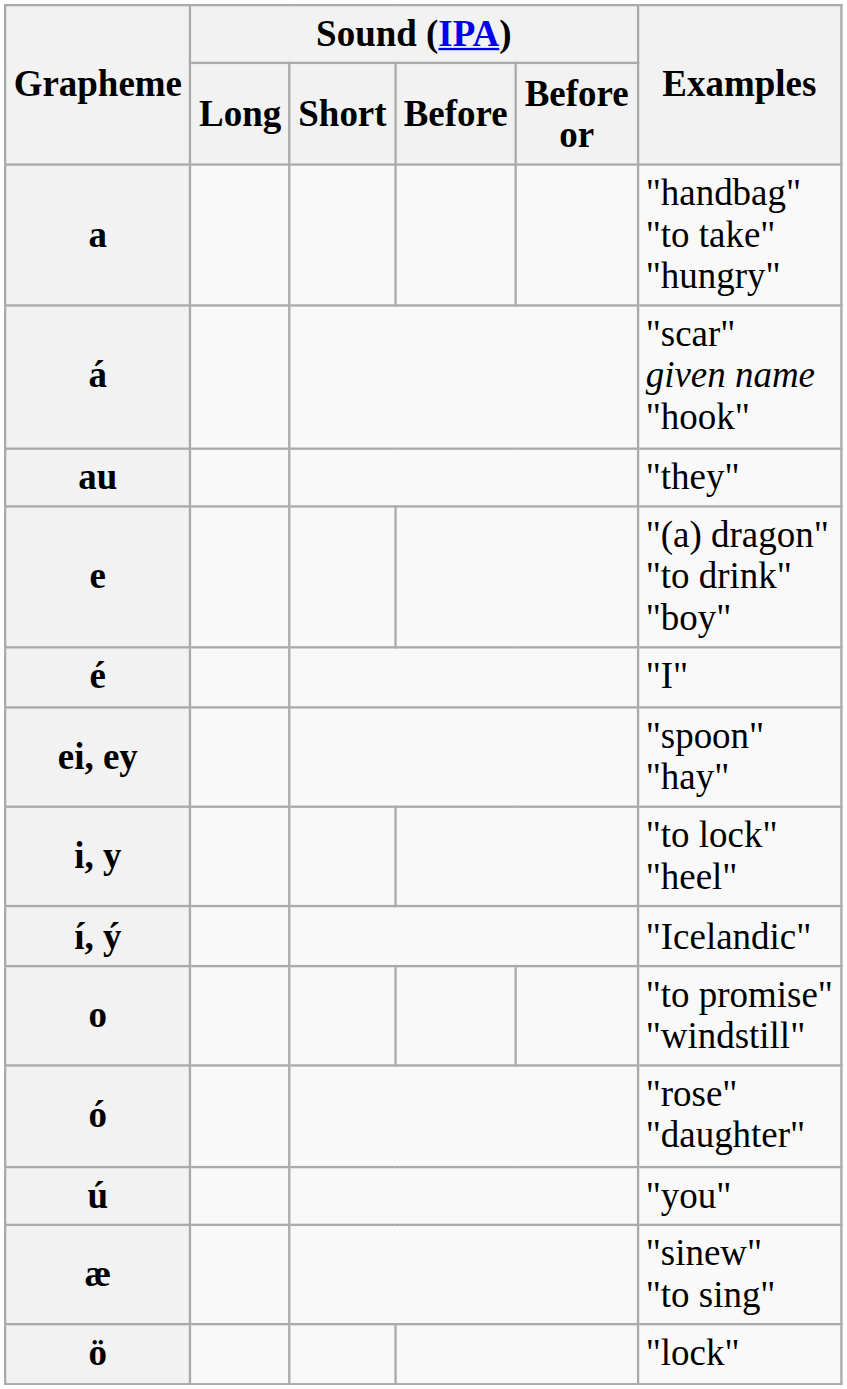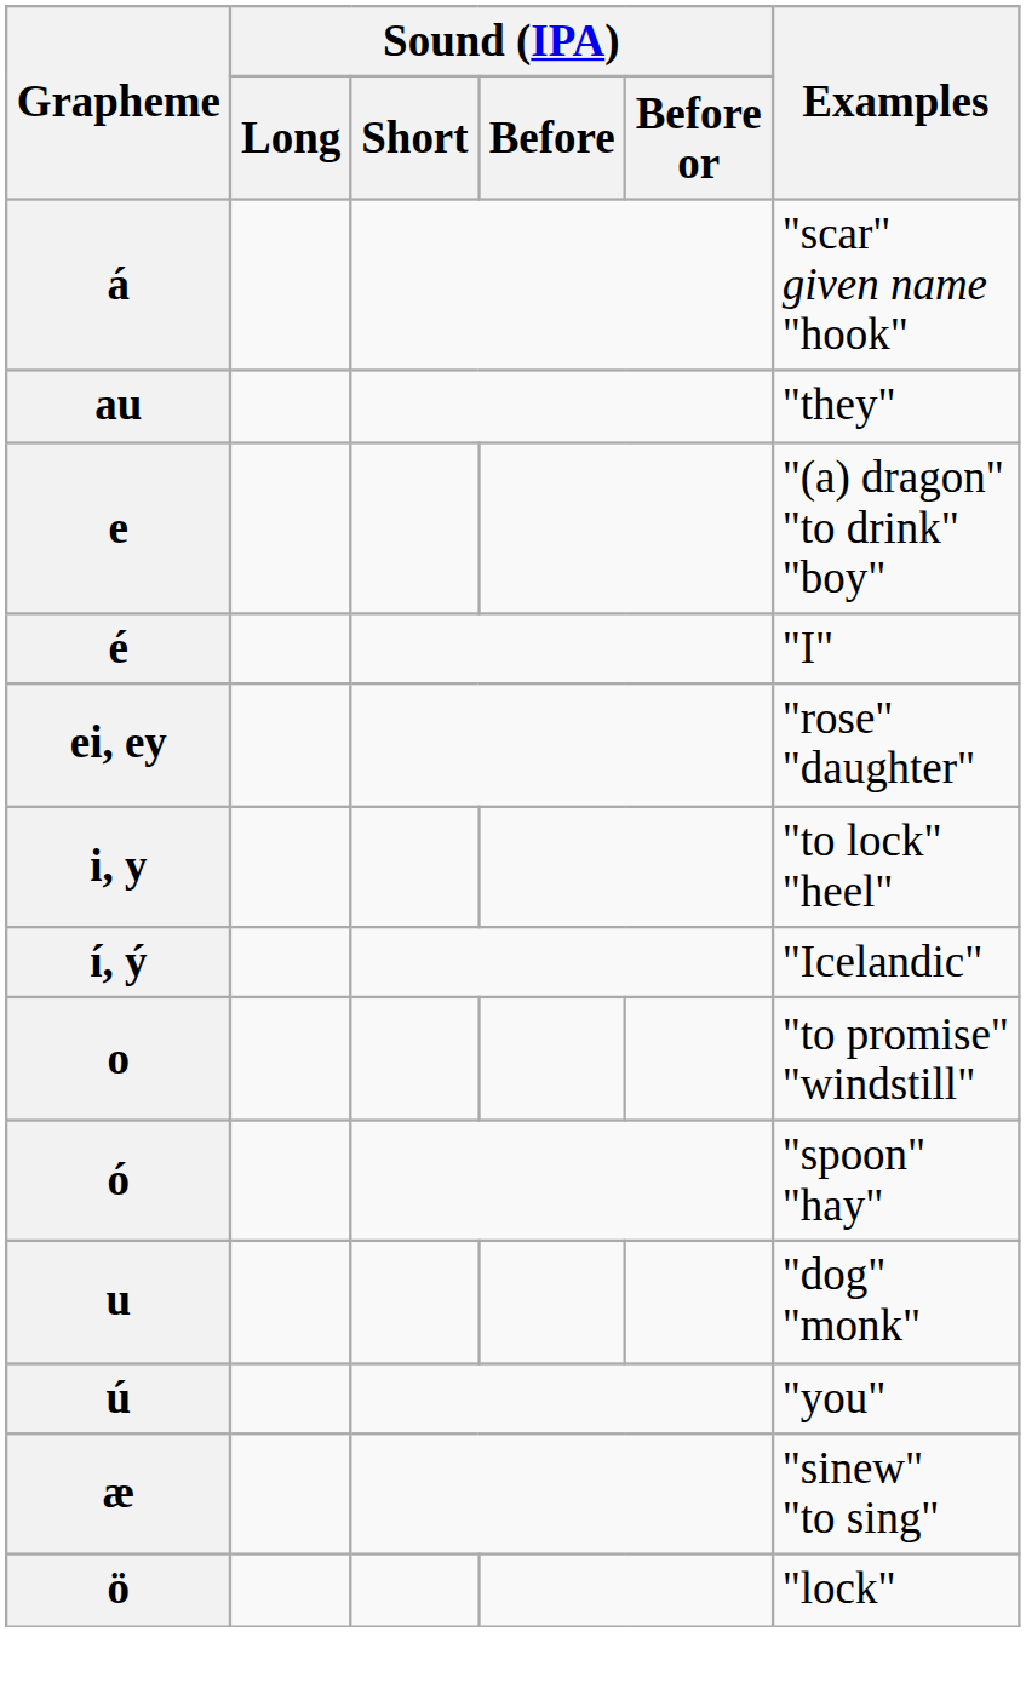 <table class="wikitable" style="text-align: center;">
 <tr>
 <th rowspan="2">Grapheme</th>
 <th colspan="4">Sound (<a href='#'>IPA</a>)</th>
 <th rowspan="2">Examples</th>
 </tr>
 <tr>
 <th>Long</th>
 <th>Short</th>
 <th>Before<br> </th>
 <th>Before<br> or </th>
-</tr>
-<tr>
-<th>a</th>
-<td></td>
-<td></td>
-<td></td>
-<td></td>
-<td style="text-align: left;">  "handbag"<br>  "to take"<br>  "hungry"</td>
 </tr>
 <tr>
 <th>á</th>
 <td></td>
 <td colspan="3"></td>
 <td style="text-align: left;">  "scar"<br>  <em>given name</em><br>  "hook"</td>
 </tr>
 <tr>
 <th>au</th>
 <td></td>
 <td colspan="3"></td>
 <td style="text-align: left;">  "they"</td>
 </tr>
 <tr>
 <th>e</th>
 <td></td>
 <td></td>
 <td colspan="2"></td>
 <td style="text-align: left;">  "(a) dragon"<br>  "to drink"<br>  "boy"</td>
 </tr>
 <tr>
 <th>é</th>
 <td></td>
 <td colspan="3"></td>
 <td style="text-align: left;">  "I"</td>
 </tr>
 <tr>
 <th>ei, ey</th>
 <td></td>
 <td colspan="3"></td>
-<td style="text-align: left;">  "spoon"<br>  "hay"</td>
+<td style="text-align: left;">  "rose"<br>  "daughter"</td>
 </tr>
 <tr>
 <th>i, y</th>
 <td></td>
 <td></td>
 <td colspan="2"></td>
 <td style="text-align: left;">  "to lock"<br>  "heel"</td>
 </tr>
 <tr>
 <th>í, ý</th>
 <td></td>
 <td colspan="3"></td>
 <td style="text-align: left;">  "Icelandic"</td>
 </tr>
 <tr>
 <th>o</th>
 <td></td>
 <td></td>
 <td></td>
 <td></td>
 <td style="text-align: left;">  "to promise"<br>  "windstill"</td>
 </tr>
 <tr>
 <th>ó</th>
 <td></td>
 <td colspan="3"></td>
-<td style="text-align: left;">  "rose"<br>  "daughter"</td>
+<td style="text-align: left;">  "spoon"<br>  "hay"</td>
+</tr>
+<tr>
+<th>u</th>
+<td></td>
+<td></td>
+<td></td>
+<td></td>
+<td style="text-align: left;">  "dog"<br>  "monk"</td>
 </tr>
 <tr>
 <th>ú</th>
 <td></td>
 <td colspan="3"></td>
 <td style="text-align: left;">  "you"</td>
 </tr>
 <tr>
 <th>æ</th>
 <td></td>
 <td colspan="3"></td>
 <td style="text-align: left;">  "sinew"<br>  "to sing"</td>
 </tr>
 <tr>
 <th>ö</th>
 <td></td>
 <td></td>
 <td colspan="2"></td>
 <td style="text-align: left;">  "lock"</td>
 </tr>
 </table>
